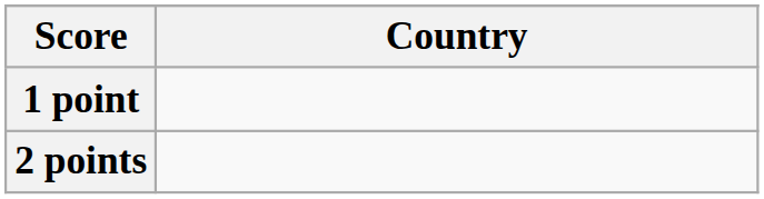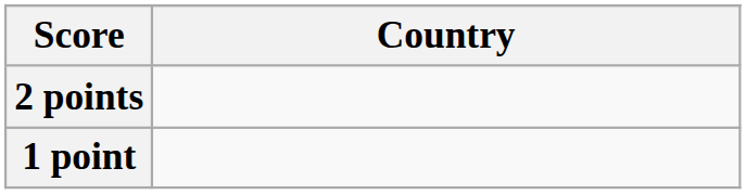 <table class="wikitable">
 <tr>
 </tr>
 <tr>
 <th scope="col" width="20%">Score</th>
 <th scope="col">Country</th>
 </tr>
 <tr>
+<th scope="row">2 points</th>
+<td></td>
+</tr>
+<tr>
 <th scope="row">1 point</th>
 <td></td>
 </tr>
-<tr>
-<th scope="row">2 points</th>
-<td></td>
-</tr>
 </table>
